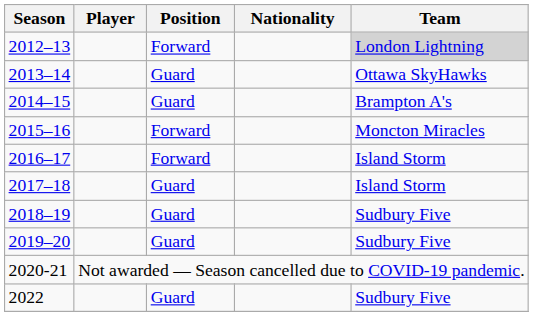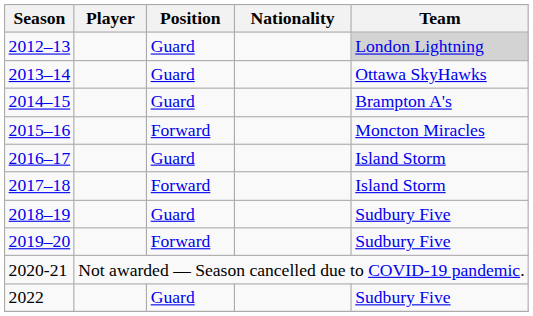 <table class="wikitable plainrowheaders sortable" summary="Season (sortable), Player (sortable), Position (sortable), Nationality (sortable) and Team (sortable)">
 <tr>
 <th scope="col">Season</th>
 <th scope="col">Player</th>
 <th scope="col">Position</th>
 <th scope="col">Nationality</th>
 <th scope="col">Team</th>
 </tr>
 <tr>
 <td><a href='#'>2012–13</a></td>
 <td></td>
-<td><a href='#'>Forward</a></td>
+<td><a href='#'>Guard</a></td>
 <td></td>
 <td style="background: lightgrey;"><a href='#'>London Lightning</a></td>
 </tr>
 <tr>
 <td><a href='#'>2013–14</a></td>
 <td></td>
 <td><a href='#'>Guard</a></td>
 <td></td>
 <td><a href='#'>Ottawa SkyHawks</a></td>
 </tr>
 <tr>
 <td><a href='#'>2014–15</a></td>
 <td></td>
 <td><a href='#'>Guard</a></td>
 <td></td>
 <td><a href='#'>Brampton A's</a></td>
 </tr>
 <tr>
 <td><a href='#'>2015–16</a></td>
 <td></td>
 <td><a href='#'>Forward</a></td>
 <td></td>
 <td><a href='#'>Moncton Miracles</a></td>
 </tr>
 <tr>
 <td><a href='#'>2016–17</a></td>
 <td></td>
-<td><a href='#'>Forward</a></td>
+<td><a href='#'>Guard</a></td>
 <td></td>
 <td><a href='#'>Island Storm</a></td>
 </tr>
 <tr>
 <td><a href='#'>2017–18</a></td>
 <td></td>
-<td><a href='#'>Guard</a></td>
+<td><a href='#'>Forward</a></td>
 <td></td>
 <td><a href='#'>Island Storm</a></td>
 </tr>
 <tr>
 <td><a href='#'>2018–19</a></td>
 <td></td>
 <td><a href='#'>Guard</a></td>
 <td></td>
 <td><a href='#'>Sudbury Five</a></td>
 </tr>
 <tr>
 <td><a href='#'>2019–20</a></td>
 <td></td>
-<td><a href='#'>Guard</a></td>
+<td><a href='#'>Forward</a></td>
 <td></td>
 <td><a href='#'>Sudbury Five</a></td>
 </tr>
 <tr>
 <td>2020-21</td>
 <td colspan="4">Not awarded — Season cancelled due to <a href='#'>COVID-19 pandemic</a>.</td>
 </tr>
 <tr>
 <td>2022</td>
 <td></td>
 <td><a href='#'>Guard</a></td>
 <td></td>
 <td><a href='#'>Sudbury Five</a></td>
 </tr>
 <tr>
 </tr>
 </table>
